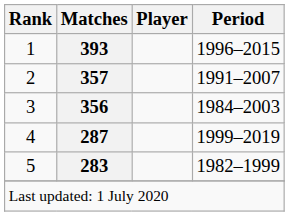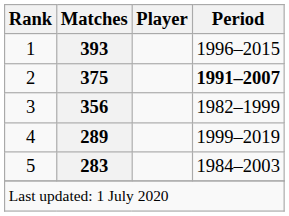 <table class="wikitable plainrowheaders sortable">
 <tr>
 <th scope=col>Rank</th>
 <th scope=col>Matches</th>
 <th scope=col>Player</th>
 <th scope=col>Period</th>
 </tr>
 <tr>
 <td align=center>1</td>
 <th scope=row style="text-align:center;">393</th>
 <td></td>
 <td>1996–2015</td>
 </tr>
 <tr>
 <td align=center>2</td>
-<th scope=row style="text-align:center;">357</th>
+<th scope=row style="text-align:center;">375</th>
 <td></td>
-<td>1991–2007</td>
+<td><strong>1991–2007</strong></td>
 </tr>
 <tr>
 <td align=center>3</td>
 <th scope=row style=text-align:center;>356</th>
 <td></td>
-<td>1984–2003</td>
+<td>1982–1999</td>
 </tr>
 <tr>
 <td align=center>4</td>
-<th scope=row style=text-align:center;>287</th>
+<th scope=row style=text-align:center;>289</th>
 <td></td>
 <td>1999–2019</td>
 </tr>
 <tr>
 <td align=center>5</td>
 <th scope=row style=text-align:center;>283</th>
 <td></td>
-<td>1982–1999</td>
+<td>1984–2003</td>
 </tr>
 <tr>
 </tr>
 <tr class=sortbottom>
 <td colspan=4><small>Last updated: 1 July 2020</small></td>
 </tr>
 </table>
